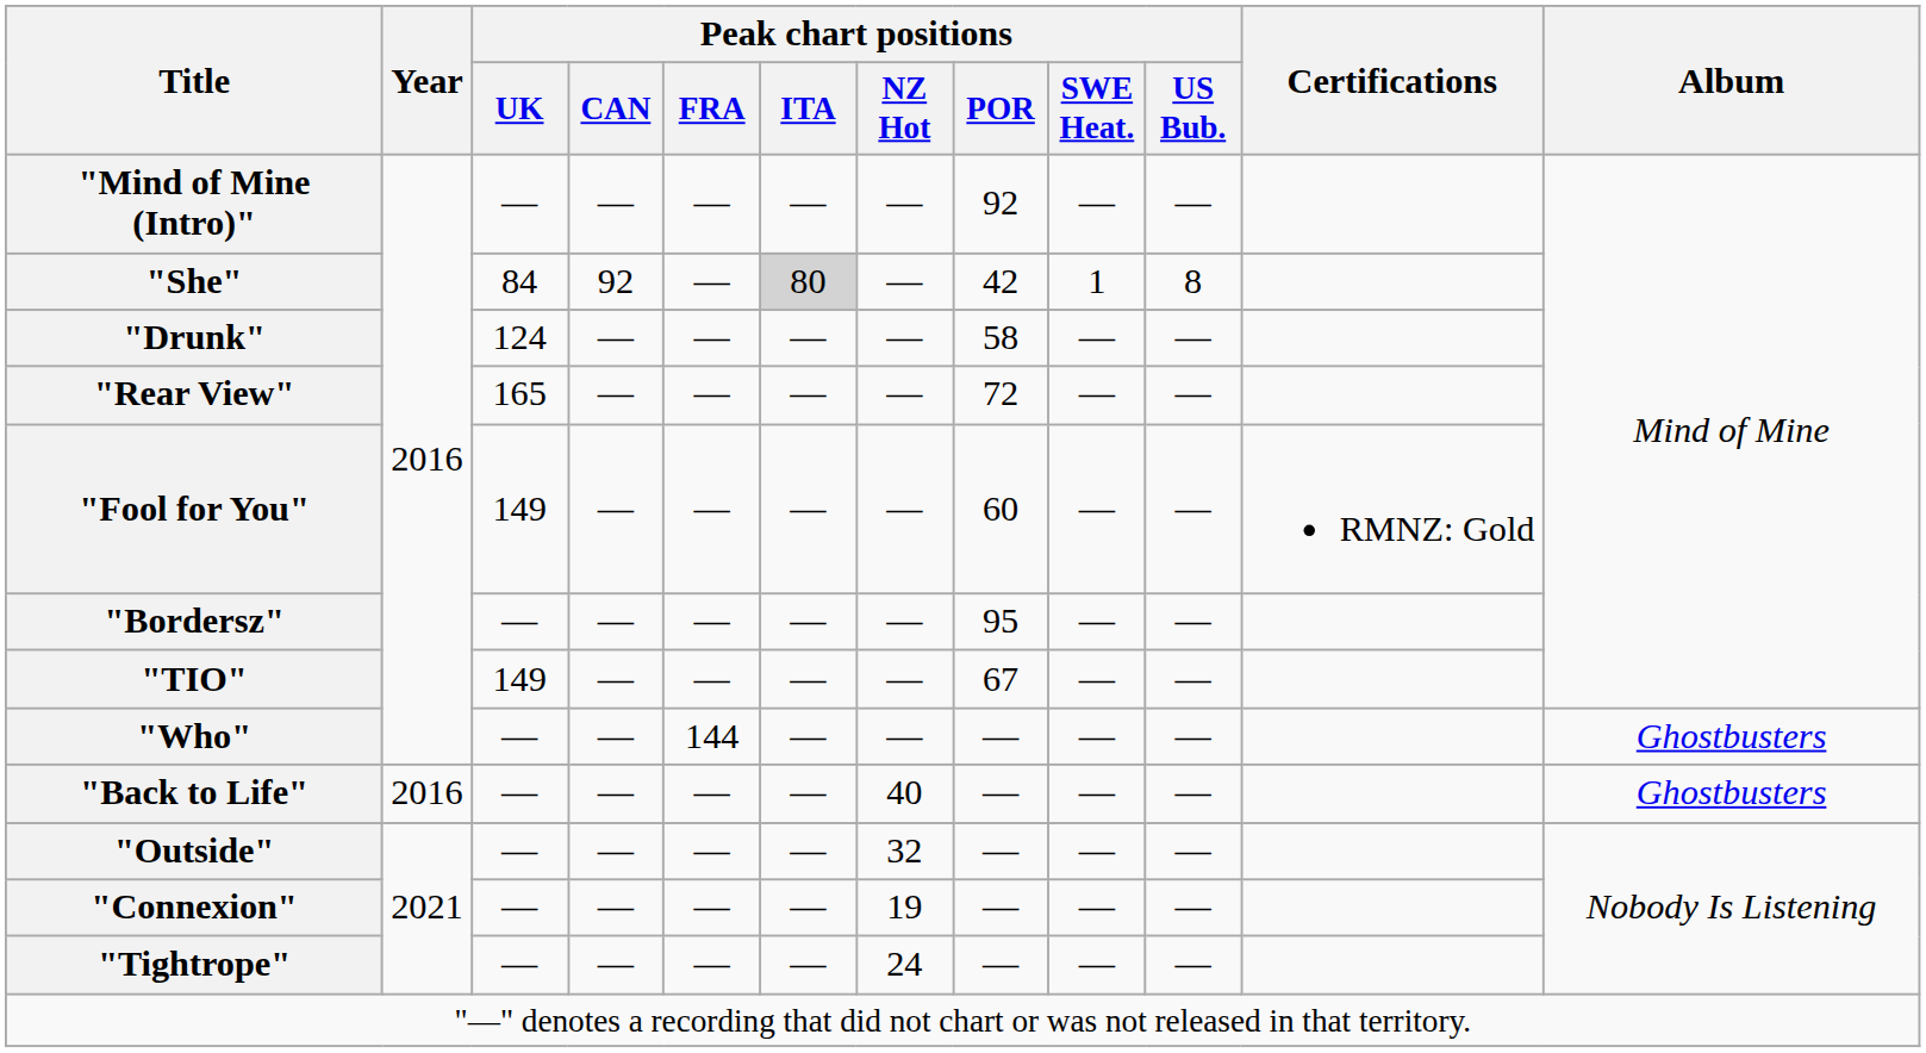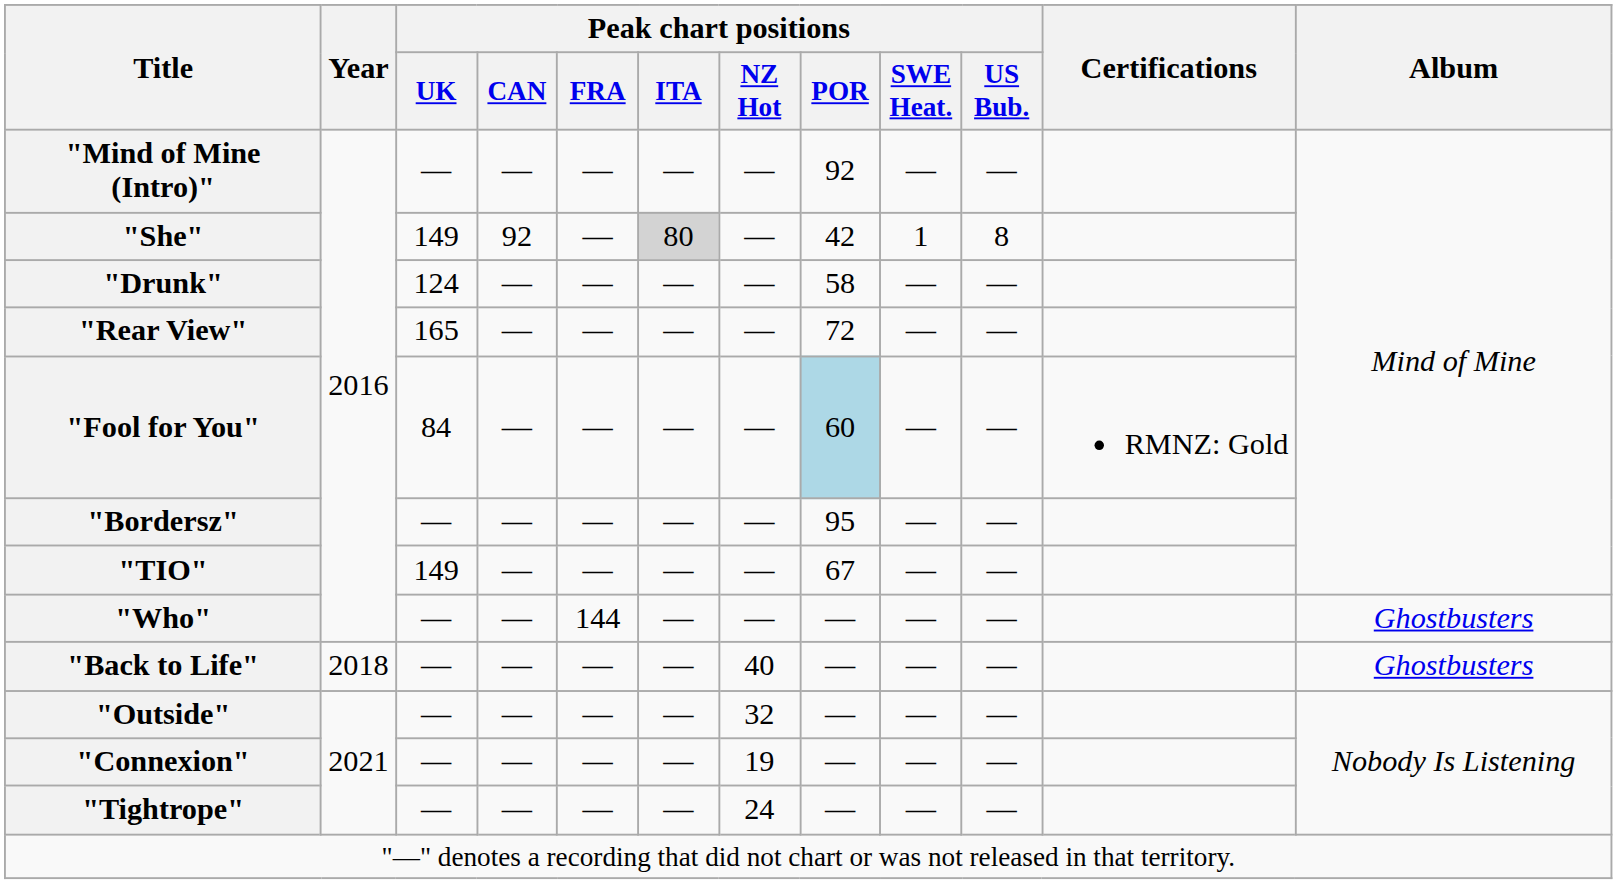 <table class="wikitable plainrowheaders" style="text-align:center;">
 <tr>
 <th scope="col" rowspan="2" style="width:10em;">Title</th>
 <th scope="col" rowspan="2">Year</th>
 <th scope="col" colspan="8">Peak chart positions</th>
 <th scope="col" rowspan="2">Certifications</th>
 <th scope="col" rowspan="2" style="width:10em;">Album</th>
 </tr>
 <tr>
 <th scope="col" style="width:2.5em;font-size:90%;"><a href='#'>UK</a><br></th>
 <th scope="col" style="width:2.5em;font-size:90%;"><a href='#'>CAN</a><br></th>
 <th scope="col" style="width:2.5em;font-size:90%;"><a href='#'>FRA</a><br></th>
 <th scope="col" style="width:2.5em;font-size:90%;"><a href='#'>ITA</a><br></th>
 <th scope="col" style="width:2.5em;font-size:90%;"><a href='#'>NZ<br>Hot</a><br></th>
 <th scope="col" style="width:2.5em;font-size:90%;"><a href='#'>POR</a><br></th>
 <th scope="col" style="width:2.5em;font-size:90%;"><a href='#'>SWE<br>Heat.</a><br></th>
 <th scope="col" style="width:2.5em;font-size:90%;"><a href='#'>US<br>Bub.</a><br></th>
 </tr>
 <tr>
 <th scope="row">"Mind of Mine (Intro)"</th>
 <td rowspan="8">2016</td>
 <td>—</td>
 <td>—</td>
 <td>—</td>
 <td>—</td>
 <td>—</td>
 <td>92</td>
 <td>—</td>
 <td>—</td>
 <td></td>
 <td rowspan="7"><em>Mind of Mine</em></td>
 </tr>
 <tr>
 <th scope="row">"She"</th>
-<td>84</td>
+<td>149</td>
 <td>92</td>
 <td>—</td>
 <td style="background: lightgrey;">80</td>
 <td>—</td>
 <td>42</td>
 <td>1</td>
 <td>8</td>
 <td></td>
 </tr>
 <tr>
 <th scope="row">"Drunk"</th>
 <td>124</td>
 <td>—</td>
 <td>—</td>
 <td>—</td>
 <td>—</td>
 <td>58</td>
 <td>—</td>
 <td>—</td>
 <td></td>
 </tr>
 <tr>
 <th scope="row">"Rear View"</th>
 <td>165</td>
 <td>—</td>
 <td>—</td>
 <td>—</td>
 <td>—</td>
 <td>72</td>
 <td>—</td>
 <td>—</td>
 <td></td>
 </tr>
 <tr>
 <th scope="row">"Fool for You"</th>
-<td>149</td>
+<td>84</td>
 <td>—</td>
 <td>—</td>
 <td>—</td>
 <td>—</td>
-<td>60</td>
+<td style="background: lightblue;">60</td>
 <td>—</td>
 <td>—</td>
 <td><br><ul><li>RMNZ: Gold</li></ul></td>
 </tr>
 <tr>
 <th scope="row">"Bordersz"</th>
 <td>—</td>
 <td>—</td>
 <td>—</td>
 <td>—</td>
 <td>—</td>
 <td>95</td>
 <td>—</td>
 <td>—</td>
 <td></td>
 </tr>
 <tr>
 <th scope="row">"TIO"</th>
 <td>149</td>
 <td>—</td>
 <td>—</td>
 <td>—</td>
 <td>—</td>
 <td>67</td>
 <td>—</td>
 <td>—</td>
 <td></td>
 </tr>
 <tr>
 <th scope="row">"Who"</th>
 <td>—</td>
 <td>—</td>
 <td>144</td>
 <td>—</td>
 <td>—</td>
 <td>—</td>
 <td>—</td>
 <td>—</td>
 <td></td>
 <td><em><a href='#'>Ghostbusters</a></em></td>
 </tr>
 <tr>
 <th scope="row">"Back to Life"</th>
-<td>2016</td>
+<td>2018</td>
 <td>—</td>
 <td>—</td>
 <td>—</td>
 <td>—</td>
 <td>40</td>
 <td>—</td>
 <td>—</td>
 <td>—</td>
 <td></td>
 <td><em><a href='#'>Ghostbusters</a></em></td>
 </tr>
 <tr>
 <th scope="row">"Outside"</th>
 <td rowspan="3">2021</td>
 <td>—</td>
 <td>—</td>
 <td>—</td>
 <td>—</td>
 <td>32</td>
 <td>—</td>
 <td>—</td>
 <td>—</td>
 <td></td>
 <td rowspan="3"><em>Nobody Is Listening</em></td>
 </tr>
 <tr>
 <th scope="row">"Connexion"</th>
 <td>—</td>
 <td>—</td>
 <td>—</td>
 <td>—</td>
 <td>19</td>
 <td>—</td>
 <td>—</td>
 <td>—</td>
 <td></td>
 </tr>
 <tr>
 <th scope="row">"Tightrope"</th>
 <td>—</td>
 <td>—</td>
 <td>—</td>
 <td>—</td>
 <td>24</td>
 <td>—</td>
 <td>—</td>
 <td>—</td>
 <td></td>
 </tr>
 <tr>
 <td colspan="12" style="font-size:90%">"—" denotes a recording that did not chart or was not released in that territory.</td>
 </tr>
 </table>
